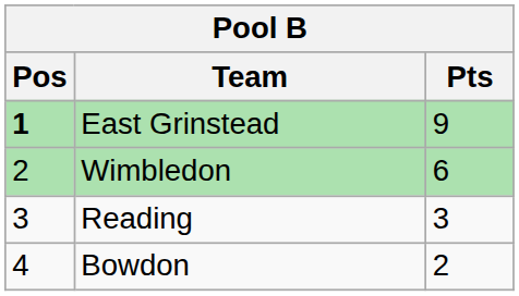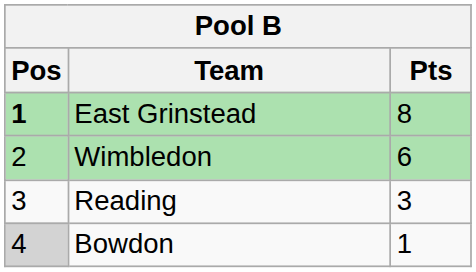 <table class="wikitable">
 <tr>
 <th colspan="6">Pool B</th>
 </tr>
 <tr>
 <th width=20>Pos</th>
 <th width=180>Team</th>
 <th width=40>Pts</th>
 </tr>
 <tr style="background:#ACE1AF;">
 <td><strong>1</strong></td>
 <td style="text-align:left;">East Grinstead</td>
-<td>9</td>
+<td>8</td>
 </tr>
 <tr style="background:#ACE1AF;">
 <td>2</td>
 <td style="text-align:left;">Wimbledon</td>
 <td>6</td>
 </tr>
 <tr>
 <td>3</td>
 <td style="text-align:left;">Reading</td>
 <td>3</td>
 </tr>
 <tr>
-<td>4</td>
+<td style="background: lightgrey;">4</td>
 <td style="text-align:left;">Bowdon</td>
-<td>2</td>
+<td>1</td>
 </tr>
 </table>
